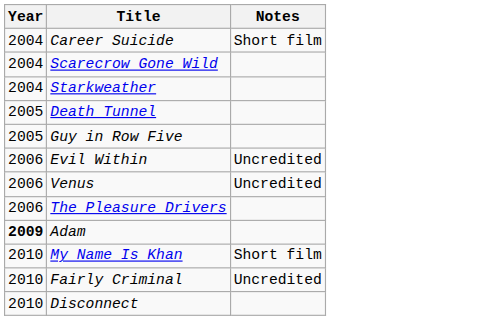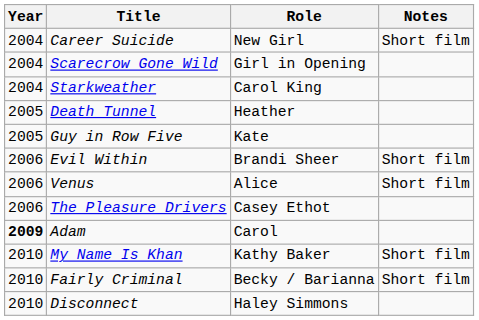 <table class="wikitable">
 <tr>
 <th>Year</th>
 <th>Title</th>
+<th>Role</th>
 <th>Notes</th>
 </tr>
 <tr>
 <td>2004</td>
 <td><em>Career Suicide</em></td>
+<td>New Girl</td>
 <td>Short film</td>
 </tr>
 <tr>
 <td>2004</td>
 <td><em><a href='#'>Scarecrow Gone Wild</a></em></td>
+<td>Girl in Opening</td>
 <td></td>
 </tr>
 <tr>
 <td>2004</td>
 <td><em><a href='#'>Starkweather</a></em></td>
+<td>Carol King</td>
 <td></td>
 </tr>
 <tr>
 <td>2005</td>
 <td><em><a href='#'>Death Tunnel</a></em></td>
+<td>Heather</td>
 <td></td>
 </tr>
 <tr>
 <td>2005</td>
 <td><em>Guy in Row Five</em></td>
+<td>Kate</td>
 <td></td>
 </tr>
 <tr>
 <td>2006</td>
 <td><em>Evil Within</em></td>
-<td>Uncredited</td>
+<td>Brandi Sheer</td>
+<td>Short film</td>
 </tr>
 <tr>
 <td>2006</td>
 <td><em>Venus</em></td>
-<td>Uncredited</td>
+<td>Alice</td>
+<td>Short film</td>
 </tr>
 <tr>
 <td>2006</td>
 <td><em><a href='#'>The Pleasure Drivers</a></em></td>
+<td>Casey Ethot</td>
 <td></td>
 </tr>
 <tr>
 <td><strong>2009</strong></td>
 <td><em>Adam</em></td>
+<td>Carol</td>
 <td></td>
 </tr>
 <tr>
 <td>2010</td>
 <td><em><a href='#'>My Name Is Khan</a></em></td>
+<td>Kathy Baker</td>
 <td>Short film</td>
 </tr>
 <tr>
 <td>2010</td>
 <td><em>Fairly Criminal</em></td>
-<td>Uncredited</td>
+<td>Becky / Barianna</td>
+<td>Short film</td>
 </tr>
 <tr>
 <td>2010</td>
 <td><em>Disconnect</em></td>
+<td>Haley Simmons</td>
 <td></td>
 </tr>
 </table>
